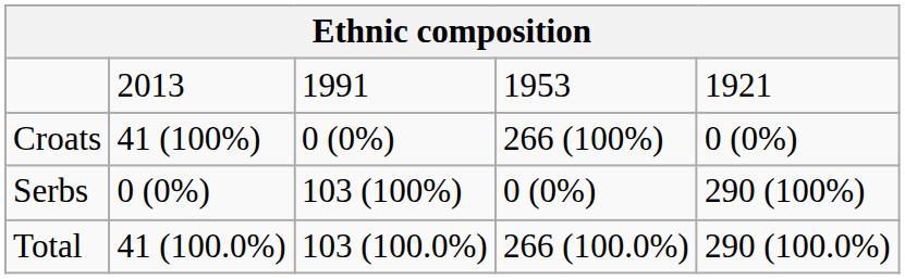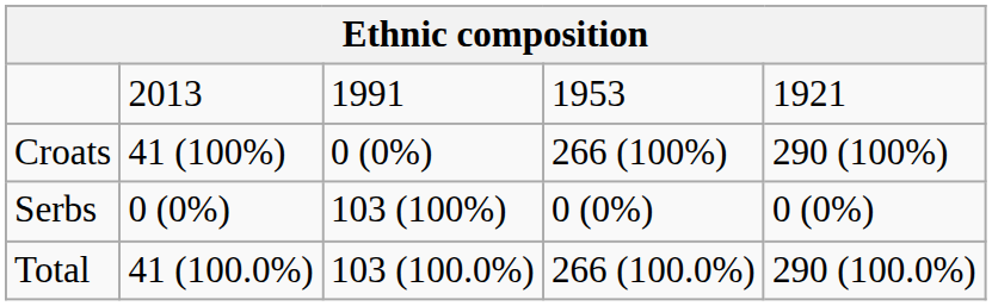 <table class="wikitable">
 <tr>
 <th colspan="8">Ethnic composition</th>
 </tr>
 <tr>
 <td></td>
 <td>2013</td>
 <td>1991</td>
 <td>1953</td>
 <td>1921</td>
 </tr>
 <tr>
 <td>Croats</td>
 <td>41 (100%)</td>
 <td>0 (0%)</td>
 <td>266 (100%)</td>
-<td>0 (0%)</td>
+<td>290 (100%)</td>
 </tr>
 <tr>
 <td>Serbs</td>
 <td>0 (0%)</td>
 <td>103 (100%)</td>
 <td>0 (0%)</td>
-<td>290 (100%)</td>
+<td>0 (0%)</td>
 </tr>
 <tr>
 <td>Total</td>
 <td>41 (100.0%)</td>
 <td>103 (100.0%)</td>
 <td>266 (100.0%)</td>
 <td>290 (100.0%)</td>
 </tr>
 </table>
